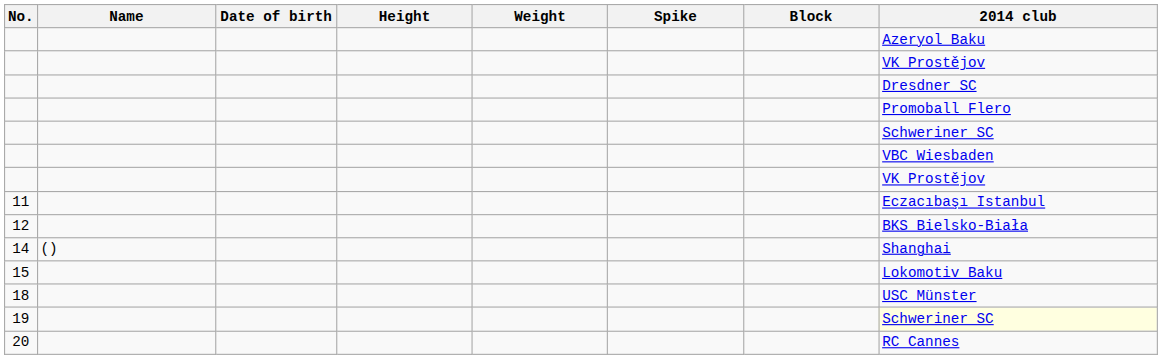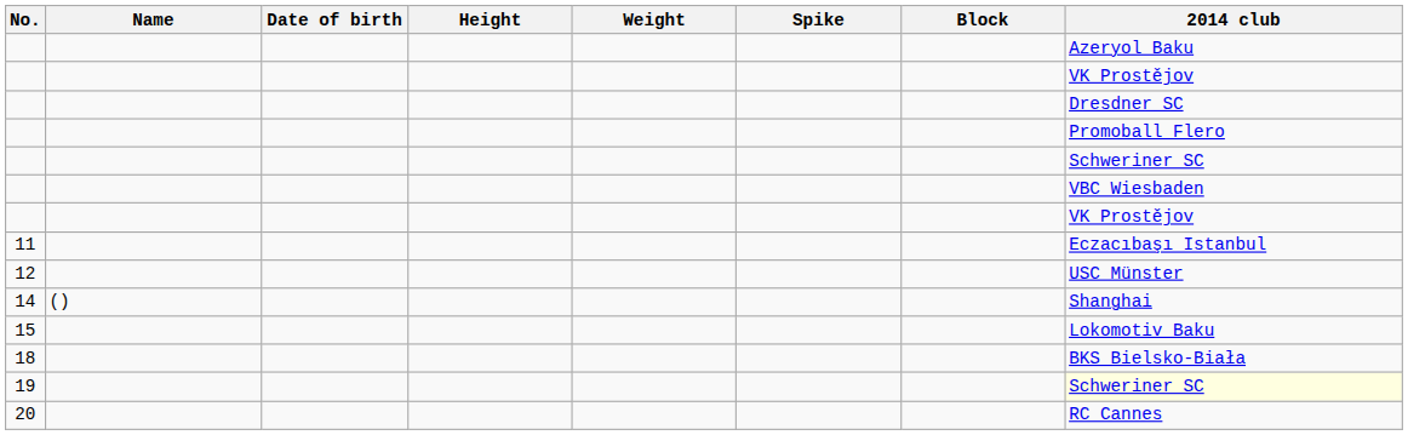 <table class="wikitable sortable" style="font-size:100%; text-align:center;">
 <tr>
 <th>No.</th>
 <th style="width:12em">Name</th>
 <th style="width:8em">Date of birth</th>
 <th style="width:9em">Height</th>
 <th style="width:9em">Weight</th>
 <th style="width:9em">Spike</th>
 <th style="width:9em">Block</th>
 <th style="width:19em">2014 club</th>
 </tr>
 <tr>
 <td></td>
 <td align=left></td>
 <td align=right></td>
 <td></td>
 <td></td>
 <td></td>
 <td></td>
 <td align=left> <a href='#'>Azeryol Baku</a></td>
 </tr>
 <tr>
 <td></td>
 <td align=left></td>
 <td align=right></td>
 <td></td>
 <td></td>
 <td></td>
 <td></td>
 <td align=left> <a href='#'>VK Prostějov</a></td>
 </tr>
 <tr>
 <td></td>
 <td align=left></td>
 <td align=right></td>
 <td></td>
 <td></td>
 <td></td>
 <td></td>
 <td align=left> <a href='#'>Dresdner SC</a></td>
 </tr>
 <tr>
 <td></td>
 <td align=left></td>
 <td align=right></td>
 <td></td>
 <td></td>
 <td></td>
 <td></td>
 <td align=left> <a href='#'>Promoball Flero</a></td>
 </tr>
 <tr>
 <td></td>
 <td align=left></td>
 <td align=right></td>
 <td></td>
 <td></td>
 <td></td>
 <td></td>
 <td align=left> <a href='#'>Schweriner SC</a></td>
 </tr>
 <tr>
 <td></td>
 <td align=left></td>
 <td align=right></td>
 <td></td>
 <td></td>
 <td></td>
 <td></td>
 <td align=left> <a href='#'>VBC Wiesbaden</a></td>
 </tr>
 <tr>
 <td></td>
 <td align=left></td>
 <td align=right></td>
 <td></td>
 <td></td>
 <td></td>
 <td></td>
 <td align=left> <a href='#'>VK Prostějov</a></td>
 </tr>
 <tr>
 <td>11</td>
 <td align=left></td>
 <td align=right></td>
 <td></td>
 <td></td>
 <td></td>
 <td></td>
 <td align=left> <a href='#'>Eczacıbaşı Istanbul</a></td>
 </tr>
 <tr>
 <td>12</td>
 <td align=left></td>
 <td align=right></td>
 <td></td>
 <td></td>
 <td></td>
 <td></td>
-<td align=left> <a href='#'>BKS Bielsko-Biała</a></td>
+<td align=left> <a href='#'>USC Münster</a></td>
 </tr>
 <tr>
 <td>14</td>
 <td align=left> ()</td>
 <td align=right></td>
 <td></td>
 <td></td>
 <td></td>
 <td></td>
 <td align=left> <a href='#'>Shanghai</a></td>
 </tr>
 <tr>
 <td>15</td>
 <td align=left></td>
 <td align=right></td>
 <td></td>
 <td></td>
 <td></td>
 <td></td>
 <td align=left> <a href='#'>Lokomotiv Baku</a></td>
 </tr>
 <tr>
 <td>18</td>
 <td align=left></td>
 <td align=right></td>
 <td></td>
 <td></td>
 <td></td>
 <td></td>
-<td align=left> <a href='#'>USC Münster</a></td>
+<td align=left> <a href='#'>BKS Bielsko-Biała</a></td>
 </tr>
 <tr>
 <td>19</td>
 <td align=left></td>
 <td align=right></td>
 <td></td>
 <td></td>
 <td></td>
 <td></td>
 <td align=left style="background: lightyellow;"> <a href='#'>Schweriner SC</a></td>
 </tr>
 <tr>
 <td>20</td>
 <td align=left></td>
 <td align=right></td>
 <td></td>
 <td></td>
 <td></td>
 <td></td>
 <td align=left> <a href='#'>RC Cannes</a></td>
 </tr>
 </table>
